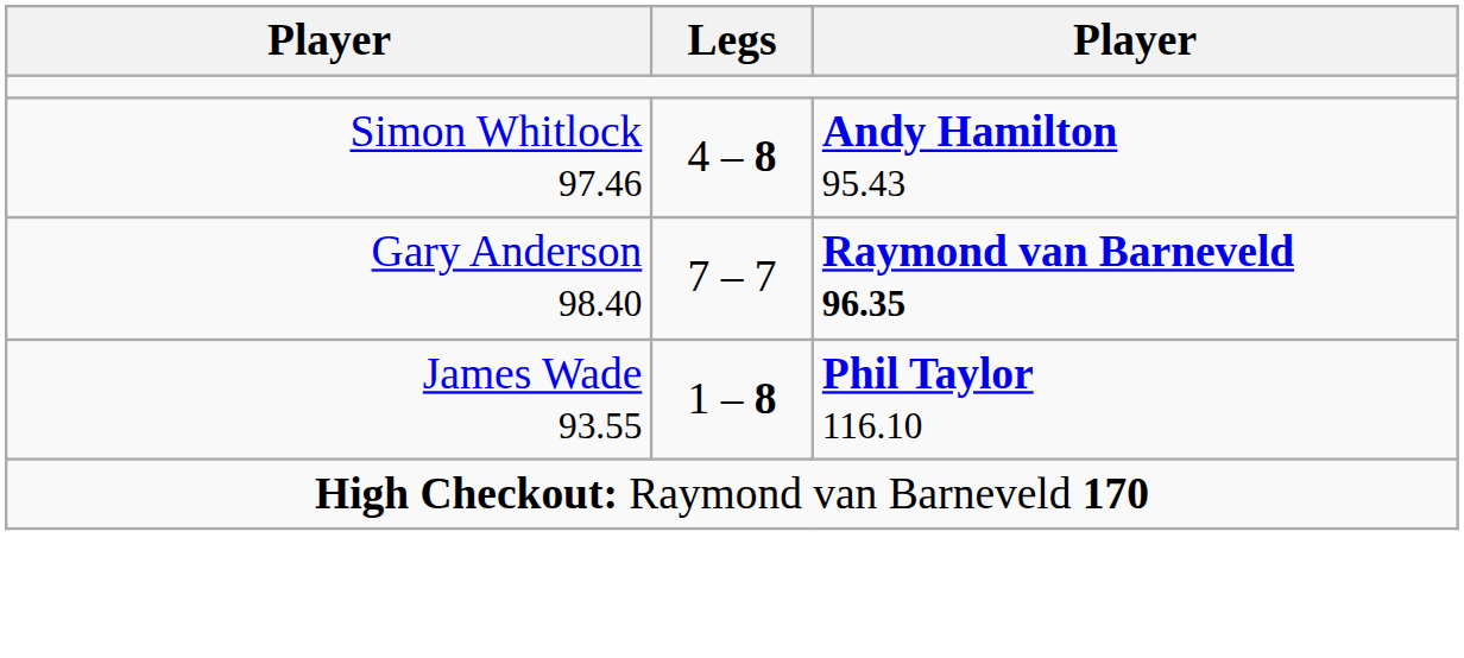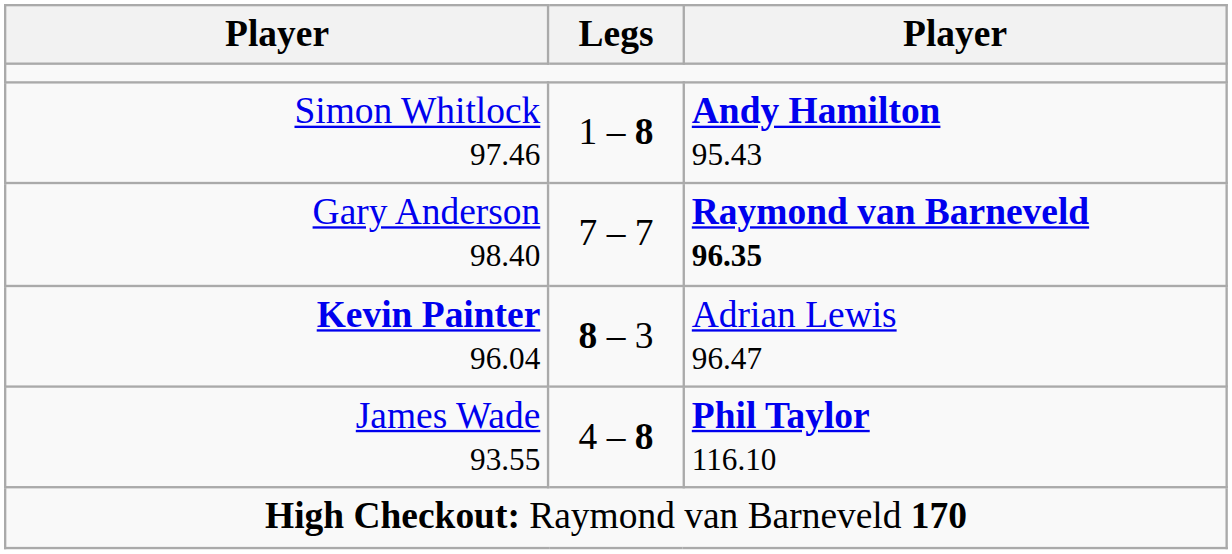 <table class=wikitable style="text-align:center">
 <tr>
 <th width=225>Player</th>
 <th width=50>Legs</th>
 <th width=225>Player</th>
 </tr>
 <tr align=center>
 <td colspan="3"></td>
 </tr>
 <tr align=left>
 <td align=right><a href='#'>Simon Whitlock</a>  <br><small><span>97.46</span></small></td>
-<td align=center>4 – <strong>8</strong></td>
+<td align=center>1 – <strong>8</strong></td>
 <td> <strong><a href='#'>Andy Hamilton</a></strong> <br><small><span>95.43</span></small></td>
 </tr>
 <tr align=left>
 <td align=right><a href='#'>Gary Anderson</a>  <br><small><span>98.40</span></small></td>
 <td align=center>7 – 7</td>
 <td><strong> <a href='#'>Raymond van Barneveld</a> <br><small><span>96.35</span></small></strong></td>
 </tr>
 <tr align=left>
+<td align=right><strong><a href='#'>Kevin Painter</a></strong>  <br><small><span>96.04</span></small></td>
+<td align=center><strong>8</strong> – 3</td>
+<td> <a href='#'>Adrian Lewis</a> <br><small><span>96.47</span></small></td>
+</tr>
+<tr align=left>
 <td align=right><a href='#'>James Wade</a>  <br><small><span>93.55</span></small></td>
-<td align=center>1 – <strong>8</strong></td>
+<td align=center>4 – <strong>8</strong></td>
 <td> <strong><a href='#'>Phil Taylor</a></strong> <br><small><span>116.10</span></small></td>
 </tr>
 <tr align=center>
 <td colspan="3"><strong>High Checkout:</strong> Raymond van Barneveld <strong>170</strong></td>
 </tr>
 </table>
